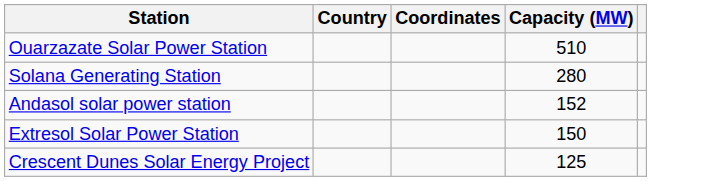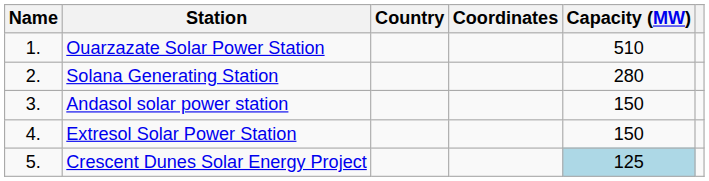 <table class="wikitable sortable">
 <tr>
+<th>Name</th>
 <th>Station</th>
 <th>Country</th>
 <th>Coordinates</th>
 <th>Capacity (<a href='#'>MW</a>)</th>
 <th></th>
 </tr>
 <tr>
+<td align=center>1.</td>
 <td><a href='#'>Ouarzazate Solar Power Station</a></td>
 <td></td>
 <td></td>
 <td align=center>510</td>
 <td></td>
 </tr>
 <tr>
+<td align=center>2.</td>
 <td><a href='#'>Solana Generating Station</a></td>
 <td></td>
 <td></td>
 <td align=center>280</td>
 <td></td>
 </tr>
 <tr>
+<td align=center>3.</td>
 <td><a href='#'>Andasol solar power station</a></td>
 <td></td>
 <td></td>
-<td align=center>152</td>
+<td align=center>150</td>
 <td></td>
 </tr>
 <tr>
+<td align=center>4.</td>
 <td><a href='#'>Extresol Solar Power Station</a></td>
 <td></td>
 <td></td>
 <td align=center>150</td>
 <td></td>
 </tr>
 <tr>
+<td align=center>5.</td>
 <td><a href='#'>Crescent Dunes Solar Energy Project</a></td>
 <td></td>
 <td></td>
-<td align=center>125</td>
+<td align=center style="background: lightblue;">125</td>
 <td></td>
 </tr>
 </table>
